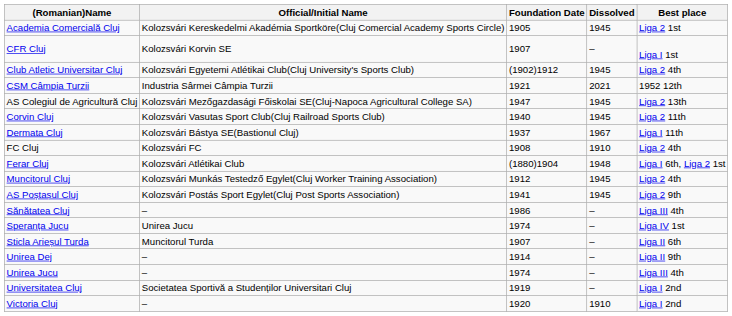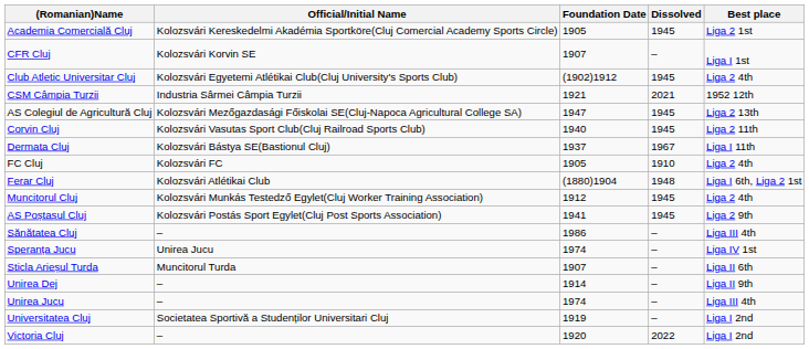 <table class="wikitable sortable mw-collapsible" style=" font-size: 87%;">
 <tr>
 <th>(Romanian)Name</th>
 <th>Official/Initial Name</th>
 <th>Foundation Date</th>
 <th>Dissolved</th>
 <th>Best place</th>
 </tr>
 <tr>
 <td><a href='#'>Academia Comercială Cluj</a></td>
 <td>Kolozsvári Kereskedelmi Akadémia Sportköre(Cluj Comercial Academy Sports Circle)</td>
 <td>1905</td>
 <td>1945</td>
 <td><a href='#'>Liga 2</a> 1st</td>
 </tr>
 <tr>
 <td><a href='#'>CFR Cluj</a></td>
 <td>Kolozsvári Korvin SE</td>
 <td>1907</td>
 <td>–</td>
 <td><br><a href='#'>Liga I</a> 1st</td>
 </tr>
 <tr>
 <td><a href='#'>Club Atletic Universitar Cluj</a></td>
 <td>Kolozsvári Egyetemi Atlétikai Club(Cluj University's Sports Club)</td>
 <td>(1902)1912</td>
 <td>1945</td>
 <td><a href='#'>Liga 2</a> 4th</td>
 </tr>
 <tr>
 <td><a href='#'>CSM Câmpia Turzii</a></td>
 <td>Industria Sârmei Câmpia Turzii</td>
 <td>1921</td>
 <td>2021</td>
 <td>1952 12th</td>
 </tr>
 <tr>
 <td>AS Colegiul de Agricultură Cluj</td>
 <td>Kolozsvári Mezőgazdasági Főiskolai SE(Cluj-Napoca Agricultural College SA)</td>
 <td>1947</td>
 <td>1945</td>
 <td><a href='#'>Liga 2</a> 13th</td>
 </tr>
 <tr>
 <td><a href='#'>Corvin Cluj</a></td>
 <td>Kolozsvári Vasutas Sport Club(Cluj Railroad Sports Club)</td>
 <td>1940</td>
 <td>1945</td>
 <td><a href='#'>Liga 2</a> 11th</td>
 </tr>
 <tr>
 <td><a href='#'>Dermata Cluj</a></td>
 <td>Kolozsvári Bástya SE(Bastionul Cluj)</td>
 <td>1937</td>
 <td>1967</td>
 <td><a href='#'>Liga I</a> 11th</td>
 </tr>
 <tr>
 <td>FC Cluj</td>
 <td>Kolozsvári FC</td>
-<td>1908</td>
+<td>1905</td>
 <td>1910</td>
 <td><a href='#'>Liga 2</a> 4th</td>
 </tr>
 <tr>
 <td><a href='#'>Ferar Cluj</a></td>
 <td>Kolozsvári Atlétikai Club</td>
 <td>(1880)1904</td>
 <td>1948</td>
 <td><a href='#'>Liga I</a> 6th, <a href='#'>Liga 2</a> 1st</td>
 </tr>
 <tr>
 <td><a href='#'>Muncitorul Cluj</a></td>
 <td>Kolozsvári Munkás Testedző Egylet(Cluj Worker Training Association)</td>
 <td>1912</td>
 <td>1945</td>
 <td><a href='#'>Liga 2</a> 4th</td>
 </tr>
 <tr>
 <td><a href='#'>AS Poștașul Cluj</a></td>
 <td>Kolozsvári Postás Sport Egylet(Cluj Post Sports Association)</td>
 <td>1941</td>
 <td>1945</td>
 <td><a href='#'>Liga 2</a> 9th</td>
 </tr>
 <tr>
 <td><a href='#'>Sănătatea Cluj</a></td>
 <td>–</td>
 <td>1986</td>
 <td>–</td>
 <td><a href='#'>Liga III</a> 4th</td>
 </tr>
 <tr>
 <td><a href='#'>Speranța Jucu</a></td>
 <td>Unirea Jucu</td>
 <td>1974</td>
 <td>–</td>
 <td><a href='#'>Liga IV</a> 1st</td>
 </tr>
 <tr>
 <td><a href='#'>Sticla Arieșul Turda</a></td>
 <td>Muncitorul Turda</td>
 <td>1907</td>
 <td>–</td>
 <td><a href='#'>Liga II</a> 6th</td>
 </tr>
 <tr>
 <td><a href='#'>Unirea Dej</a></td>
 <td>–</td>
 <td>1914</td>
 <td>–</td>
 <td><a href='#'>Liga II</a> 9th</td>
 </tr>
 <tr>
 <td><a href='#'>Unirea Jucu</a></td>
 <td>–</td>
 <td>1974</td>
 <td>–</td>
 <td><a href='#'>Liga III</a> 4th</td>
 </tr>
 <tr>
 <td><a href='#'>Universitatea Cluj</a></td>
 <td>Societatea Sportivă a Studenților Universitari Cluj</td>
 <td>1919</td>
 <td>–</td>
 <td><a href='#'>Liga I</a> 2nd</td>
 </tr>
 <tr>
 <td><a href='#'>Victoria Cluj</a></td>
 <td>–</td>
 <td>1920</td>
-<td>1910</td>
+<td>2022</td>
 <td><a href='#'>Liga I</a> 2nd</td>
 </tr>
 </table>
